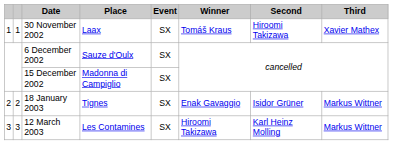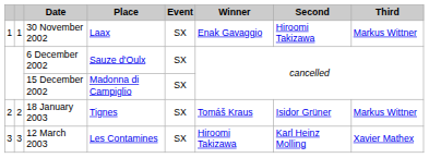 <table class="wikitable plainrowheaders" style="background:#fff; font-size:86%; line-height:16px; border:grey solid 1px; border-collapse:collapse;">
 <tr style="background:#ccc; text-align:center;">
 <th scope="col" style="background:#ccc; width=20 px;"></th>
 <th scope="col" style="background:#ccc; width=30 px;"></th>
 <th scope="col" style="background:#ccc; width:120px;">Date</th>
 <th scope="col" style="background:#ccc; width:160px;">Place</th>
 <th scope="col" style="background:#ccc; width:15px;">Event</th>
 <th scope="col" style="background:#ccc; width:185px;">Winner</th>
 <th scope="col" style="background:#ccc; width:185px;">Second</th>
 <th scope="col" style="background:#ccc; width:185px;">Third</th>
 </tr>
 <tr>
 <td align=center>1</td>
 <td align=center>1</td>
 <td>30 November 2002</td>
 <td> <a href='#'>Laax</a></td>
 <td align=center>SX</td>
-<td> <a href='#'>Tomáš Kraus</a></td>
+<td> <a href='#'>Enak Gavaggio</a></td>
 <td> <a href='#'>Hiroomi Takizawa</a></td>
-<td> <a href='#'>Xavier Mathex</a></td>
+<td> <a href='#'>Markus Wittner</a></td>
 </tr>
 <tr>
 <td colspan=2 rowspan=2></td>
 <td>6 December 2002</td>
 <td> <a href='#'>Sauze d'Oulx</a></td>
 <td align=center>SX</td>
 <td colspan=3 rowspan=2 align=center><em>cancelled</em></td>
 </tr>
 <tr>
 <td>15 December 2002</td>
 <td> <a href='#'>Madonna di Campiglio</a></td>
 <td align=center>SX</td>
 </tr>
 <tr>
 <td align=center>2</td>
 <td align=center>2</td>
 <td>18 January 2003</td>
 <td> <a href='#'>Tignes</a></td>
 <td align=center>SX</td>
-<td> <a href='#'>Enak Gavaggio</a></td>
+<td> <a href='#'>Tomáš Kraus</a></td>
 <td> <a href='#'>Isidor Grüner</a></td>
 <td> <a href='#'>Markus Wittner</a></td>
 </tr>
 <tr>
 <td align=center>3</td>
 <td align=center>3</td>
 <td>12 March 2003</td>
 <td> <a href='#'>Les Contamines</a></td>
 <td align=center>SX</td>
 <td> <a href='#'>Hiroomi Takizawa</a></td>
 <td> <a href='#'>Karl Heinz Molling</a></td>
-<td> <a href='#'>Markus Wittner</a></td>
+<td> <a href='#'>Xavier Mathex</a></td>
 </tr>
 </table>
